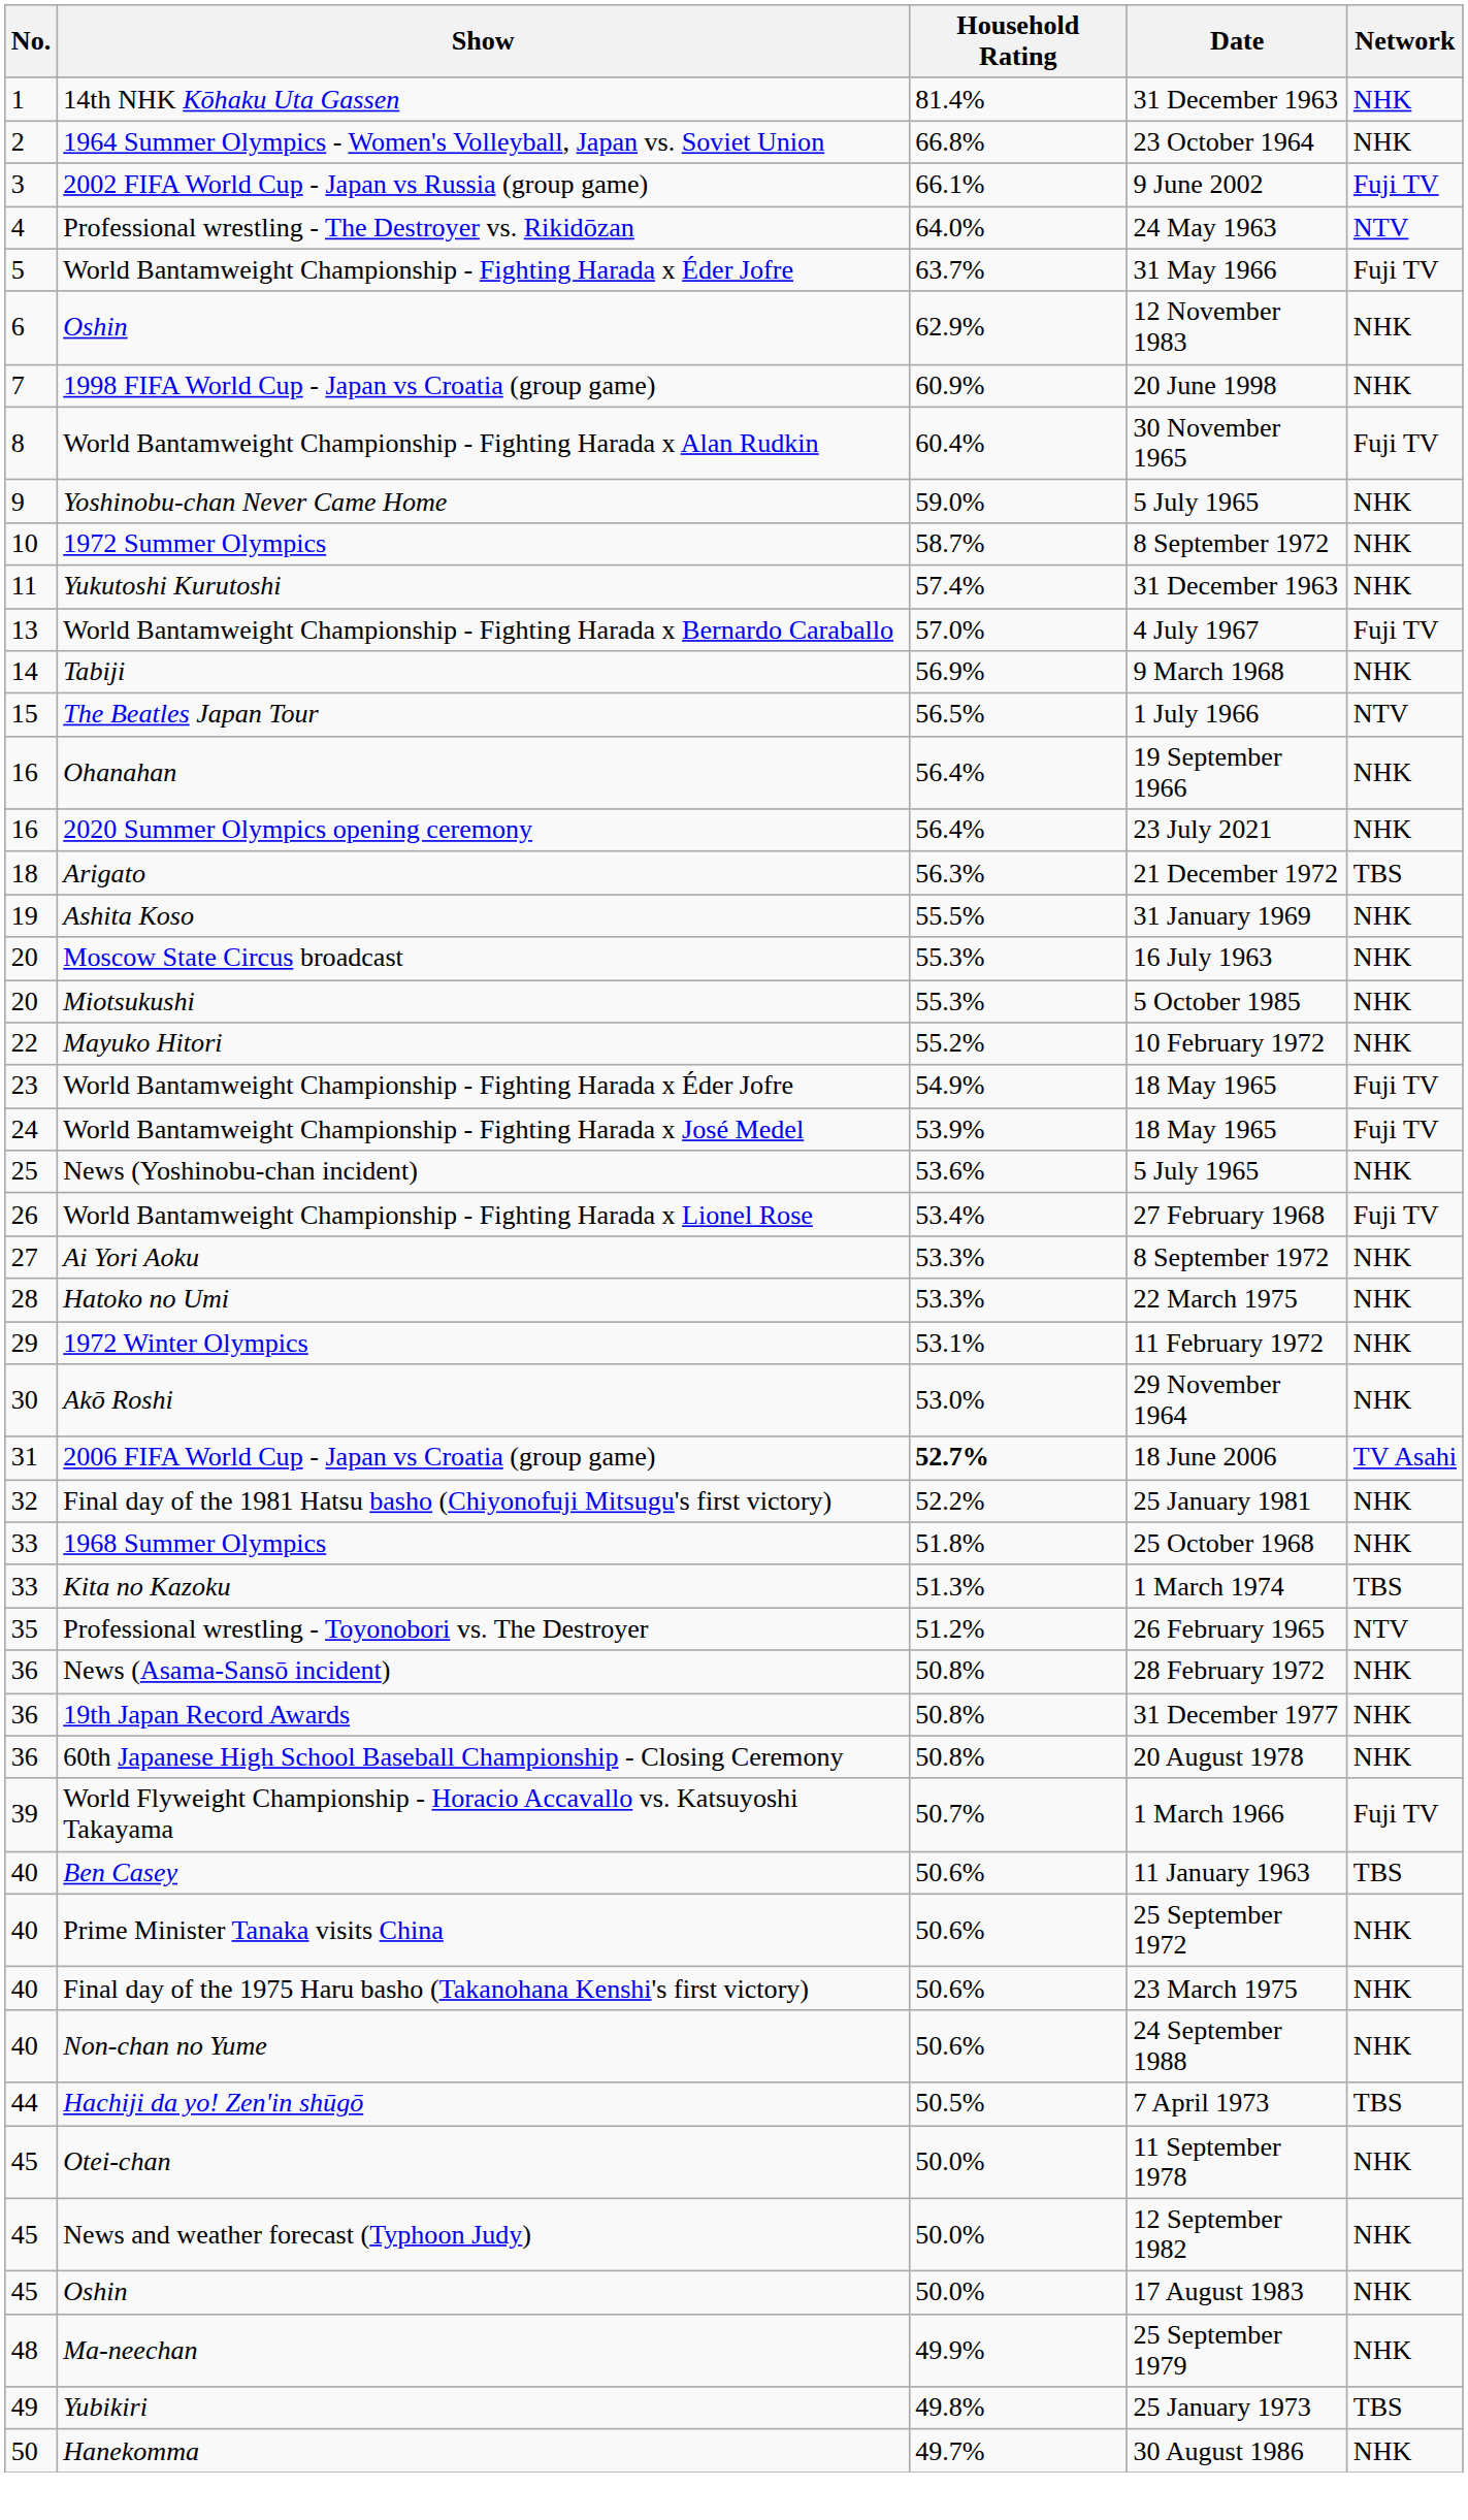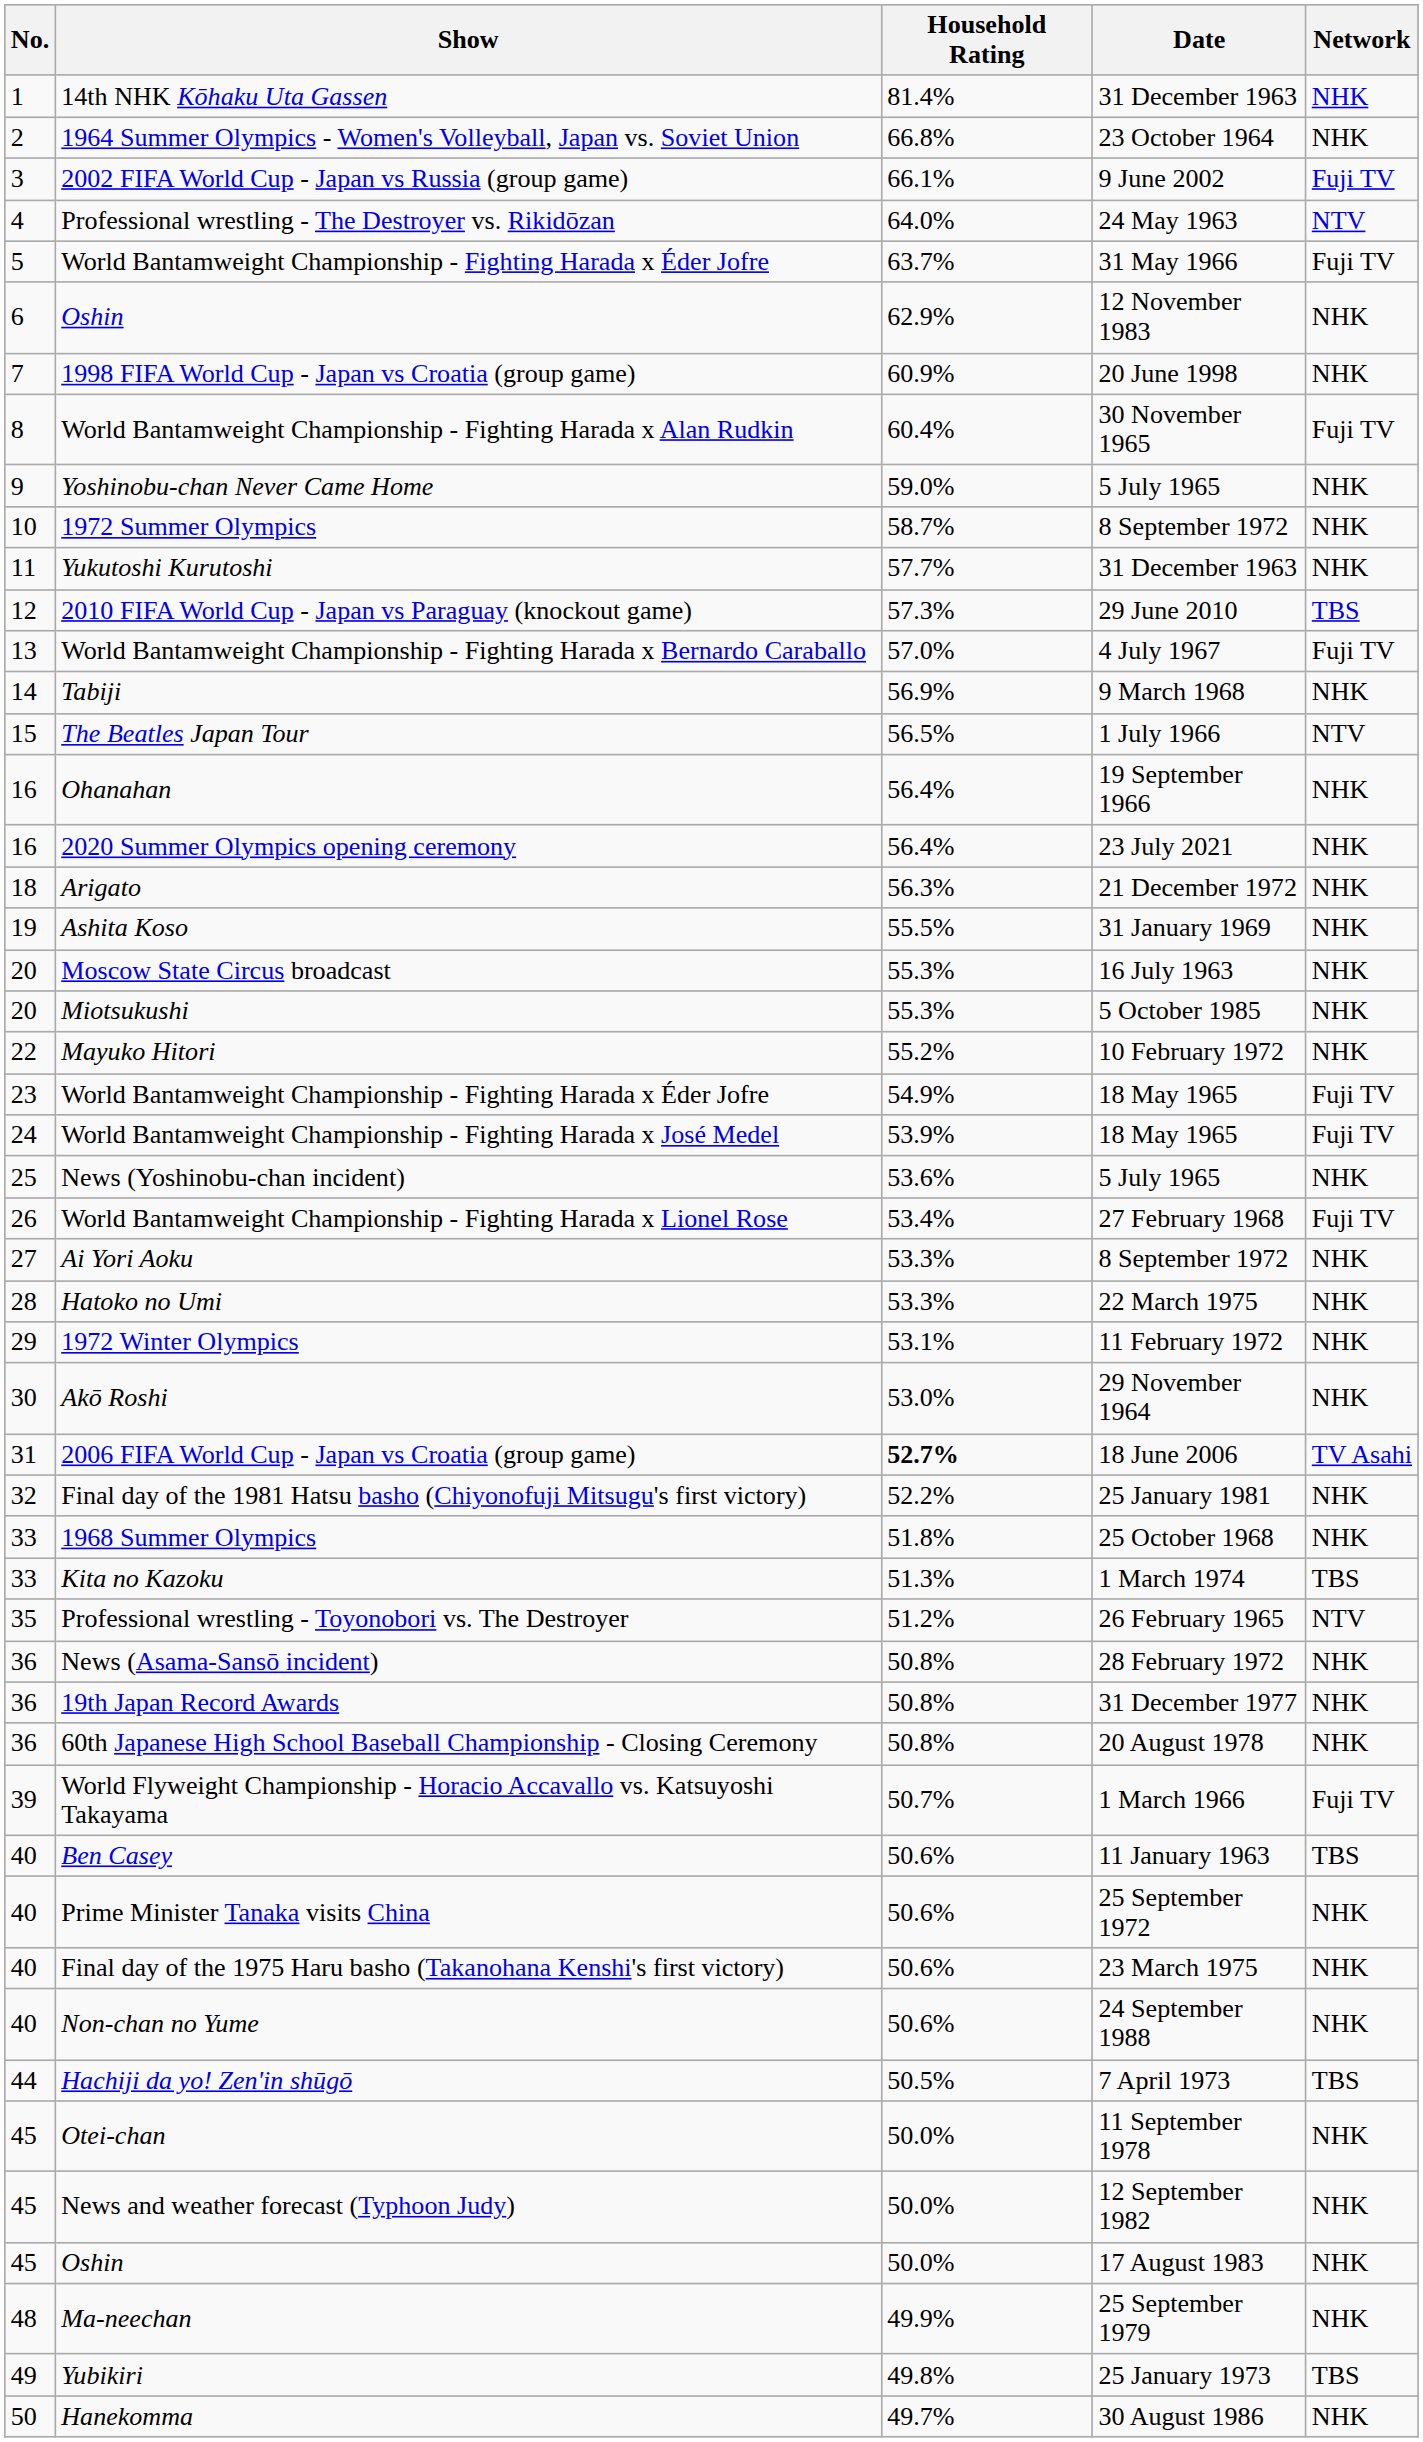 <table class="wikitable">
 <tr>
 <th>No.</th>
 <th>Show</th>
 <th>Household Rating</th>
 <th>Date</th>
 <th>Network</th>
 </tr>
 <tr>
 <td>1</td>
 <td>14th NHK <em><a href='#'>Kōhaku Uta Gassen</a></em></td>
 <td>81.4%</td>
 <td>31 December 1963</td>
 <td><a href='#'>NHK</a></td>
 </tr>
 <tr>
 <td>2</td>
 <td><a href='#'>1964 Summer Olympics</a> - <a href='#'>Women's Volleyball</a>, <a href='#'>Japan</a> vs. <a href='#'>Soviet Union</a></td>
 <td>66.8%</td>
 <td>23 October 1964</td>
 <td>NHK</td>
 </tr>
 <tr>
 <td>3</td>
 <td><a href='#'>2002 FIFA World Cup</a> - <a href='#'>Japan vs Russia</a> (group game)</td>
 <td>66.1%</td>
 <td>9 June 2002</td>
 <td><a href='#'>Fuji TV</a></td>
 </tr>
 <tr>
 <td>4</td>
 <td>Professional wrestling - <a href='#'>The Destroyer</a> vs. <a href='#'>Rikidōzan</a></td>
 <td>64.0%</td>
 <td>24 May 1963</td>
 <td><a href='#'>NTV</a></td>
 </tr>
 <tr>
 <td>5</td>
 <td>World Bantamweight Championship - <a href='#'>Fighting Harada</a> x <a href='#'>Éder Jofre</a></td>
 <td>63.7%</td>
 <td>31 May 1966</td>
 <td>Fuji TV</td>
 </tr>
 <tr>
 <td>6</td>
 <td><em><a href='#'>Oshin</a></em></td>
 <td>62.9%</td>
 <td>12 November 1983</td>
 <td>NHK</td>
 </tr>
 <tr>
 <td>7</td>
 <td><a href='#'>1998 FIFA World Cup</a> - <a href='#'>Japan vs Croatia</a> (group game)</td>
 <td>60.9%</td>
 <td>20 June 1998</td>
 <td>NHK</td>
 </tr>
 <tr>
 <td>8</td>
 <td>World Bantamweight Championship - Fighting Harada x <a href='#'>Alan Rudkin</a></td>
 <td>60.4%</td>
 <td>30 November 1965</td>
 <td>Fuji TV</td>
 </tr>
 <tr>
 <td>9</td>
 <td><em>Yoshinobu-chan Never Came Home</em></td>
 <td>59.0%</td>
 <td>5 July 1965</td>
 <td>NHK</td>
 </tr>
 <tr>
 <td>10</td>
 <td><a href='#'>1972 Summer Olympics</a></td>
 <td>58.7%</td>
 <td>8 September 1972</td>
 <td>NHK</td>
 </tr>
 <tr>
 <td>11</td>
 <td><em>Yukutoshi Kurutoshi</em></td>
-<td>57.4%</td>
+<td>57.7%</td>
 <td>31 December 1963</td>
 <td>NHK</td>
+</tr>
+<tr>
+<td>12</td>
+<td><a href='#'>2010 FIFA World Cup</a> - <a href='#'>Japan vs Paraguay</a> (knockout game)</td>
+<td>57.3%</td>
+<td>29 June 2010</td>
+<td><a href='#'>TBS</a></td>
 </tr>
 <tr>
 <td>13</td>
 <td>World Bantamweight Championship - Fighting Harada x <a href='#'>Bernardo Caraballo</a></td>
 <td>57.0%</td>
 <td>4 July 1967</td>
 <td>Fuji TV</td>
 </tr>
 <tr>
 <td>14</td>
 <td><em>Tabiji</em></td>
 <td>56.9%</td>
 <td>9 March 1968</td>
 <td>NHK</td>
 </tr>
 <tr>
 <td>15</td>
 <td><em><a href='#'>The Beatles</a> Japan Tour</em></td>
 <td>56.5%</td>
 <td>1 July 1966</td>
 <td>NTV</td>
 </tr>
 <tr>
 <td>16</td>
 <td><em>Ohanahan</em></td>
 <td>56.4%</td>
 <td>19 September 1966</td>
 <td>NHK</td>
 </tr>
 <tr>
 <td>16</td>
 <td><a href='#'>2020 Summer Olympics opening ceremony</a></td>
 <td>56.4%</td>
 <td>23 July 2021</td>
 <td>NHK</td>
 </tr>
 <tr>
 <td>18</td>
 <td><em>Arigato</em></td>
 <td>56.3%</td>
 <td>21 December 1972</td>
-<td>TBS</td>
+<td>NHK</td>
 </tr>
 <tr>
 <td>19</td>
 <td><em>Ashita Koso</em></td>
 <td>55.5%</td>
 <td>31 January 1969</td>
 <td>NHK</td>
 </tr>
 <tr>
 <td>20</td>
 <td><a href='#'>Moscow State Circus</a> broadcast</td>
 <td>55.3%</td>
 <td>16 July 1963</td>
 <td>NHK</td>
 </tr>
 <tr>
 <td>20</td>
 <td><em>Miotsukushi</em></td>
 <td>55.3%</td>
 <td>5 October 1985</td>
 <td>NHK</td>
 </tr>
 <tr>
 <td>22</td>
 <td><em>Mayuko Hitori</em></td>
 <td>55.2%</td>
 <td>10 February 1972</td>
 <td>NHK</td>
 </tr>
 <tr>
 <td>23</td>
 <td>World Bantamweight Championship - Fighting Harada x Éder Jofre</td>
 <td>54.9%</td>
 <td>18 May 1965</td>
 <td>Fuji TV</td>
 </tr>
 <tr>
 <td>24</td>
 <td>World Bantamweight Championship - Fighting Harada x <a href='#'>José Medel</a></td>
 <td>53.9%</td>
 <td>18 May 1965</td>
 <td>Fuji TV</td>
 </tr>
 <tr>
 <td>25</td>
 <td>News (Yoshinobu-chan incident)</td>
 <td>53.6%</td>
 <td>5 July 1965</td>
 <td>NHK</td>
 </tr>
 <tr>
 <td>26</td>
 <td>World Bantamweight Championship - Fighting Harada x <a href='#'>Lionel Rose</a></td>
 <td>53.4%</td>
 <td>27 February 1968</td>
 <td>Fuji TV</td>
 </tr>
 <tr>
 <td>27</td>
 <td><em>Ai Yori Aoku</em></td>
 <td>53.3%</td>
 <td>8 September 1972</td>
 <td>NHK</td>
 </tr>
 <tr>
 <td>28</td>
 <td><em>Hatoko no Umi</em></td>
 <td>53.3%</td>
 <td>22 March 1975</td>
 <td>NHK</td>
 </tr>
 <tr>
 <td>29</td>
 <td><a href='#'>1972 Winter Olympics</a></td>
 <td>53.1%</td>
 <td>11 February 1972</td>
 <td>NHK</td>
 </tr>
 <tr>
 <td>30</td>
 <td><em>Akō Roshi</em></td>
 <td>53.0%</td>
 <td>29 November 1964</td>
 <td>NHK</td>
 </tr>
 <tr>
 <td>31</td>
 <td><a href='#'>2006 FIFA World Cup</a> - <a href='#'>Japan vs Croatia</a> (group game)</td>
 <td><strong>52.7%</strong></td>
 <td>18 June 2006</td>
 <td><a href='#'>TV Asahi</a></td>
 </tr>
 <tr>
 <td>32</td>
 <td>Final day of the 1981 Hatsu <a href='#'>basho</a> (<a href='#'>Chiyonofuji Mitsugu</a>'s first victory)</td>
 <td>52.2%</td>
 <td>25 January 1981</td>
 <td>NHK</td>
 </tr>
 <tr>
 <td>33</td>
 <td><a href='#'>1968 Summer Olympics</a></td>
 <td>51.8%</td>
 <td>25 October 1968</td>
 <td>NHK</td>
 </tr>
 <tr>
 <td>33</td>
 <td><em>Kita no Kazoku</em></td>
 <td>51.3%</td>
 <td>1 March 1974</td>
 <td>TBS</td>
 </tr>
 <tr>
 <td>35</td>
 <td>Professional wrestling - <a href='#'>Toyonobori</a> vs. The Destroyer</td>
 <td>51.2%</td>
 <td>26 February 1965</td>
 <td>NTV</td>
 </tr>
 <tr>
 <td>36</td>
 <td>News (<a href='#'>Asama-Sansō incident</a>)</td>
 <td>50.8%</td>
 <td>28 February 1972</td>
 <td>NHK</td>
 </tr>
 <tr>
 <td>36</td>
 <td><a href='#'>19th Japan Record Awards</a></td>
 <td>50.8%</td>
 <td>31 December 1977</td>
 <td>NHK</td>
 </tr>
 <tr>
 <td>36</td>
 <td>60th <a href='#'>Japanese High School Baseball Championship</a> - Closing Ceremony</td>
 <td>50.8%</td>
 <td>20 August 1978</td>
 <td>NHK</td>
 </tr>
 <tr>
 <td>39</td>
 <td>World Flyweight Championship - <a href='#'>Horacio Accavallo</a> vs. Katsuyoshi Takayama</td>
 <td>50.7%</td>
 <td>1 March 1966</td>
 <td>Fuji TV</td>
 </tr>
 <tr>
 <td>40</td>
 <td><em><a href='#'>Ben Casey</a></em></td>
 <td>50.6%</td>
 <td>11 January 1963</td>
 <td>TBS</td>
 </tr>
 <tr>
 <td>40</td>
 <td>Prime Minister <a href='#'>Tanaka</a> visits <a href='#'>China</a></td>
 <td>50.6%</td>
 <td>25 September 1972</td>
 <td>NHK</td>
 </tr>
 <tr>
 <td>40</td>
 <td>Final day of the 1975 Haru basho (<a href='#'>Takanohana Kenshi</a>'s first victory)</td>
 <td>50.6%</td>
 <td>23 March 1975</td>
 <td>NHK</td>
 </tr>
 <tr>
 <td>40</td>
 <td><em>Non-chan no Yume</em></td>
 <td>50.6%</td>
 <td>24 September 1988</td>
 <td>NHK</td>
 </tr>
 <tr>
 <td>44</td>
 <td><em><a href='#'>Hachiji da yo! Zen'in shūgō</a></em></td>
 <td>50.5%</td>
 <td>7 April 1973</td>
 <td>TBS</td>
 </tr>
 <tr>
 <td>45</td>
 <td><em>Otei-chan</em></td>
 <td>50.0%</td>
 <td>11 September 1978</td>
 <td>NHK</td>
 </tr>
 <tr>
 <td>45</td>
 <td>News and weather forecast (<a href='#'>Typhoon Judy</a>)</td>
 <td>50.0%</td>
 <td>12 September 1982</td>
 <td>NHK</td>
 </tr>
 <tr>
 <td>45</td>
 <td><em>Oshin</em></td>
 <td>50.0%</td>
 <td>17 August 1983</td>
 <td>NHK</td>
 </tr>
 <tr>
 <td>48</td>
 <td><em>Ma-neechan</em></td>
 <td>49.9%</td>
 <td>25 September 1979</td>
 <td>NHK</td>
 </tr>
 <tr>
 <td>49</td>
 <td><em>Yubikiri</em></td>
 <td>49.8%</td>
 <td>25 January 1973</td>
 <td>TBS</td>
 </tr>
 <tr>
 <td>50</td>
 <td><em>Hanekomma</em></td>
 <td>49.7%</td>
 <td>30 August 1986</td>
 <td>NHK</td>
 </tr>
 </table>
